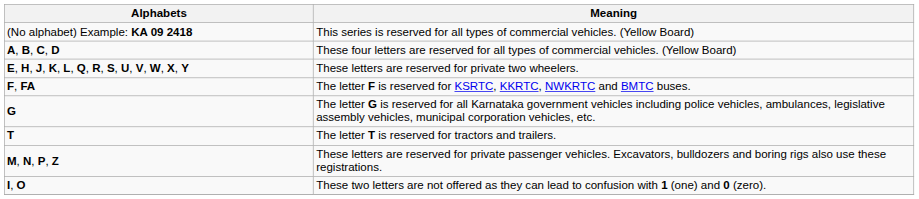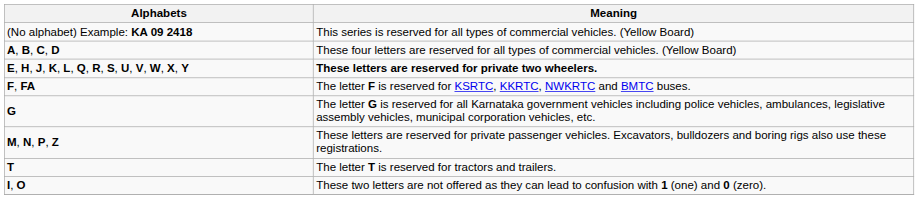 <table class="wikitable" style="width:100%;" border="1" cellspacing="0" cellpadding="3">
 <tr>
 <th scope="col" style="width:34%">Alphabets</th>
 <th scope="col" style="width:66%">Meaning</th>
 </tr>
 <tr>
 <td>(No alphabet) Example: <strong>KA 09 2418</strong></td>
 <td>This series is reserved for all types of commercial vehicles. (Yellow Board)</td>
 </tr>
 <tr>
 <td><strong>A</strong>, <strong>B</strong>, <strong>C</strong>, <strong>D</strong></td>
 <td>These four letters are reserved for all types of commercial vehicles. (Yellow Board)</td>
 </tr>
 <tr>
 <td><strong>E</strong>, <strong>H</strong>, <strong>J</strong>, <strong>K</strong>, <strong>L</strong>, <strong>Q</strong>, <strong>R</strong>, <strong>S</strong>, <strong>U</strong>, <strong>V</strong>, <strong>W</strong>, <strong>X</strong>, <strong>Y</strong></td>
-<td>These letters are reserved for private two wheelers.</td>
+<td><strong>These letters are reserved for private two wheelers.</strong></td>
 </tr>
 <tr>
 <td><strong>F</strong>, <strong>FA</strong></td>
 <td>The letter <strong>F</strong> is reserved for <a href='#'>KSRTC</a>, <a href='#'>KKRTC</a>, <a href='#'>NWKRTC</a> and <a href='#'>BMTC</a> buses.</td>
 </tr>
 <tr>
 <td><strong>G</strong></td>
 <td>The letter <strong>G</strong> is reserved for all Karnataka government vehicles including police vehicles, ambulances, legislative assembly vehicles, municipal corporation vehicles, etc.</td>
 </tr>
 <tr>
+<td><strong>M</strong>, <strong>N</strong>, <strong>P</strong>, <strong>Z</strong></td>
+<td>These letters are reserved for private passenger vehicles. Excavators, bulldozers and boring rigs also use these registrations.</td>
+</tr>
+<tr>
 <td><strong>T</strong></td>
 <td>The letter <strong>T</strong> is reserved for tractors and trailers.</td>
-</tr>
-<tr>
-<td><strong>M</strong>, <strong>N</strong>, <strong>P</strong>, <strong>Z</strong></td>
-<td>These letters are reserved for private passenger vehicles. Excavators, bulldozers and boring rigs also use these registrations.</td>
 </tr>
 <tr>
 <td><strong>I</strong>, <strong>O</strong></td>
 <td>These two letters are not offered as they can lead to confusion with <strong>1</strong> (one) and <strong>0</strong> (zero).</td>
 </tr>
 <tr>
 </tr>
 </table>
